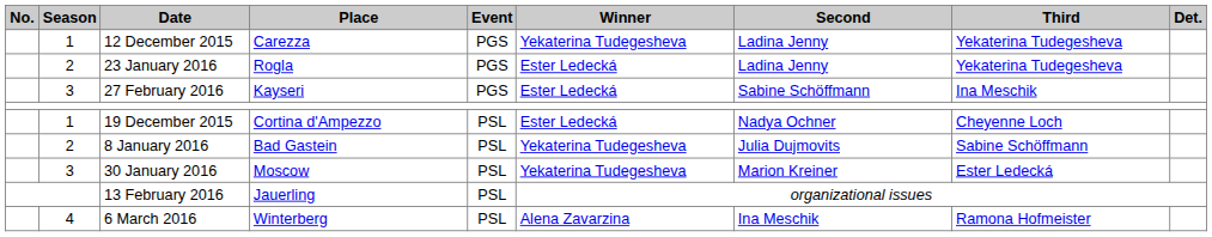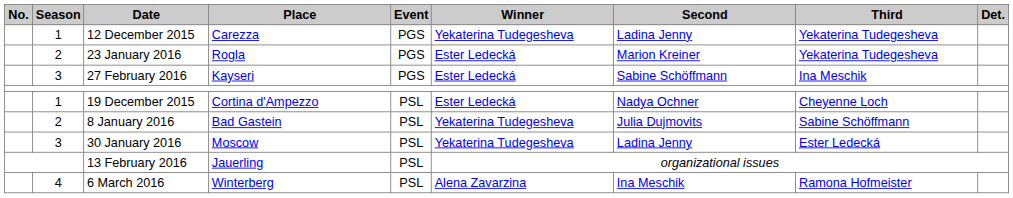 <table cellpadding="3" cellspacing="0" border="1" style="background:#ffffff; font-size:90%; border:grey solid 1px; border-collapse:collapse;">
 <tr style="background:#ccc; text-align:center;">
 <th width=25>No.</th>
 <th width=30>Season</th>
 <th style="width:135px;">Date</th>
 <th style="width:200px;">Place</th>
 <th style="width:15px;">Event</th>
 <th style="width:200px;">Winner</th>
 <th style="width:200px;">Second</th>
 <th style="width:200px;">Third</th>
 <th style="width:15px;">Det.</th>
 </tr>
 <tr>
 <td align=center></td>
 <td align=center>1</td>
 <td>12 December 2015</td>
 <td> <a href='#'>Carezza</a></td>
 <td align=center>PGS</td>
 <td> <a href='#'>Yekaterina Tudegesheva</a></td>
 <td> <a href='#'>Ladina Jenny</a></td>
 <td> <a href='#'>Yekaterina Tudegesheva</a></td>
 <td></td>
 </tr>
 <tr>
 <td align=center></td>
 <td align=center>2</td>
 <td>23 January 2016</td>
 <td> <a href='#'>Rogla</a></td>
 <td align=center>PGS</td>
 <td> <a href='#'>Ester Ledecká</a></td>
-<td> <a href='#'>Ladina Jenny</a></td>
+<td> <a href='#'>Marion Kreiner</a></td>
 <td> <a href='#'>Yekaterina Tudegesheva</a></td>
 <td></td>
 </tr>
 <tr>
 <td align=center></td>
 <td align=center>3</td>
 <td>27 February 2016</td>
 <td> <a href='#'>Kayseri</a></td>
 <td align=center>PGS</td>
 <td> <a href='#'>Ester Ledecká</a></td>
 <td> <a href='#'>Sabine Schöffmann</a></td>
 <td> <a href='#'>Ina Meschik</a></td>
 <td></td>
 </tr>
 <tr>
 <td colspan=9></td>
 </tr>
 <tr>
 <td align=center></td>
 <td align=center>1</td>
 <td>19 December 2015<small></small></td>
 <td> <a href='#'>Cortina d'Ampezzo</a></td>
 <td align=center>PSL</td>
 <td> <a href='#'>Ester Ledecká</a></td>
 <td> <a href='#'>Nadya Ochner</a></td>
 <td> <a href='#'>Cheyenne Loch</a></td>
 <td></td>
 </tr>
 <tr>
 <td align=center></td>
 <td align=center>2</td>
 <td>8 January 2016</td>
 <td> <a href='#'>Bad Gastein</a></td>
 <td align=center>PSL</td>
 <td> <a href='#'>Yekaterina Tudegesheva</a></td>
 <td> <a href='#'>Julia Dujmovits</a></td>
 <td> <a href='#'>Sabine Schöffmann</a></td>
 <td></td>
 </tr>
 <tr>
 <td align=center></td>
 <td align=center>3</td>
 <td>30 January 2016</td>
 <td> <a href='#'>Moscow</a></td>
 <td align=center>PSL</td>
 <td> <a href='#'>Yekaterina Tudegesheva</a></td>
-<td> <a href='#'>Marion Kreiner</a></td>
+<td> <a href='#'>Ladina Jenny</a></td>
 <td> <a href='#'>Ester Ledecká</a></td>
 <td></td>
 </tr>
 <tr>
 <td colspan=2></td>
 <td>13 February 2016</td>
 <td> <a href='#'>Jauerling</a></td>
 <td align=center>PSL</td>
 <td colspan=4 align=center><em>organizational issues</em></td>
 </tr>
 <tr>
 <td align=center></td>
 <td align=center>4</td>
 <td>6 March 2016</td>
 <td> <a href='#'>Winterberg</a></td>
 <td align=center>PSL</td>
 <td> <a href='#'>Alena Zavarzina</a></td>
 <td> <a href='#'>Ina Meschik</a></td>
 <td> <a href='#'>Ramona Hofmeister</a></td>
 <td></td>
 </tr>
 </table>
